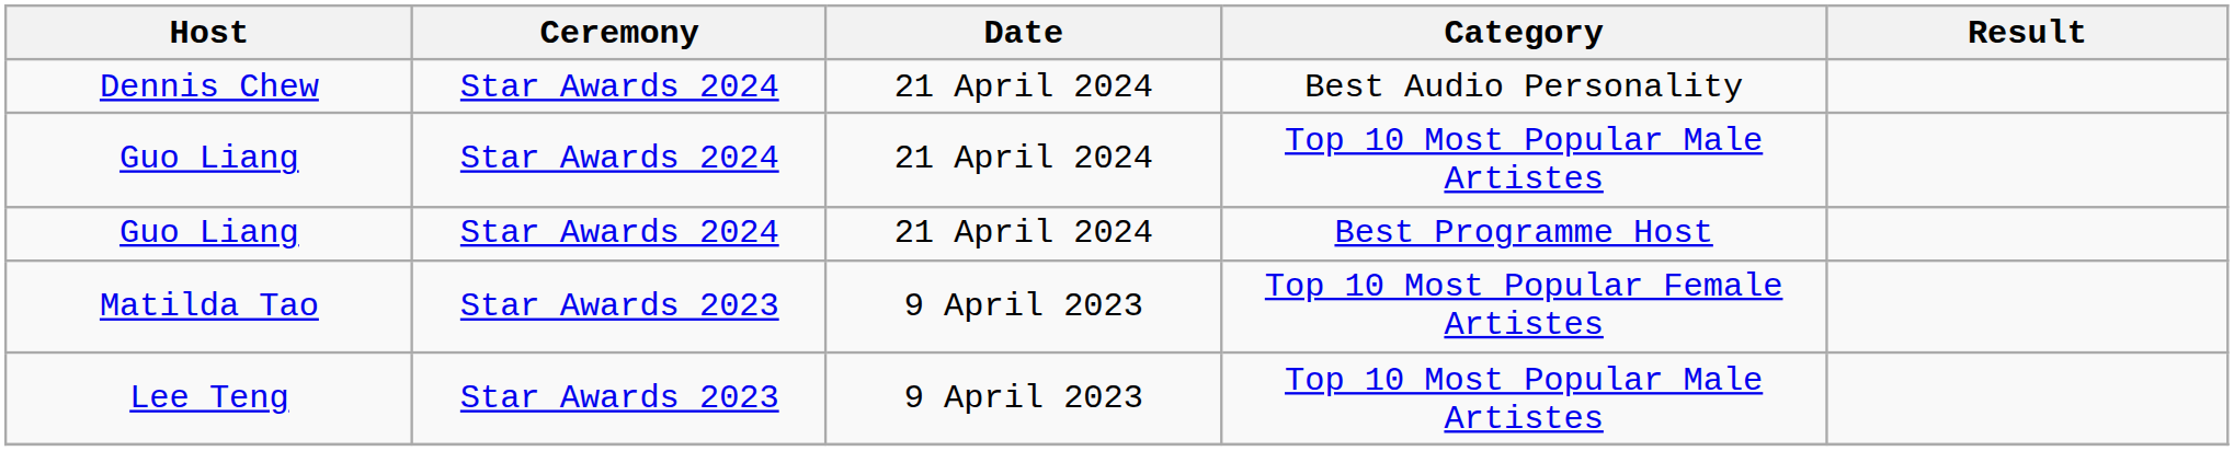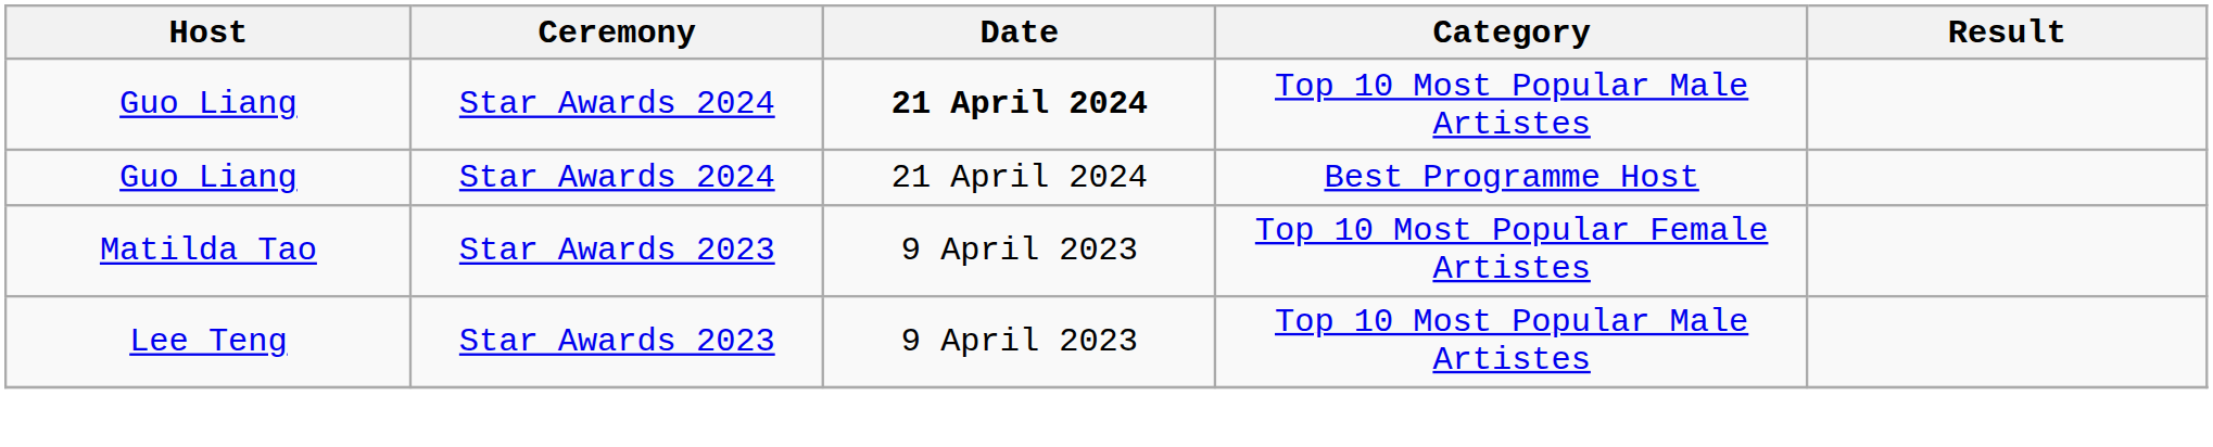 <table class="wikitable sortable sticky-header" style="text-align: center">
 <tr>
 <th style="width:200px;">Host</th>
 <th style="width:200px;">Ceremony</th>
 <th style="width:200px;">Date</th>
 <th style="width:300px;">Category</th>
 <th style="width:200px;">Result</th>
 </tr>
 <tr>
-<td><a href='#'>Dennis Chew</a></td>
-<td><a href='#'>Star Awards 2024</a></td>
-<td>21 April 2024</td>
-<td>Best Audio Personality</td>
-<td></td>
-</tr>
-<tr>
 <td><a href='#'>Guo Liang</a></td>
 <td><a href='#'>Star Awards 2024</a></td>
-<td>21 April 2024</td>
+<td><strong>21 April 2024</strong></td>
 <td><a href='#'>Top 10 Most Popular Male Artistes</a></td>
 <td></td>
 </tr>
 <tr>
 <td><a href='#'>Guo Liang</a></td>
 <td><a href='#'>Star Awards 2024</a></td>
 <td>21 April 2024</td>
 <td><a href='#'>Best Programme Host</a></td>
 <td></td>
 </tr>
 <tr>
 <td><a href='#'>Matilda Tao</a></td>
 <td><a href='#'>Star Awards 2023</a></td>
 <td>9 April 2023</td>
 <td><a href='#'>Top 10 Most Popular Female Artistes</a></td>
 <td></td>
 </tr>
 <tr>
 <td><a href='#'>Lee Teng</a></td>
 <td><a href='#'>Star Awards 2023</a></td>
 <td>9 April 2023</td>
 <td><a href='#'>Top 10 Most Popular Male Artistes</a></td>
 <td></td>
 </tr>
 <tr>
 </tr>
 </table>
